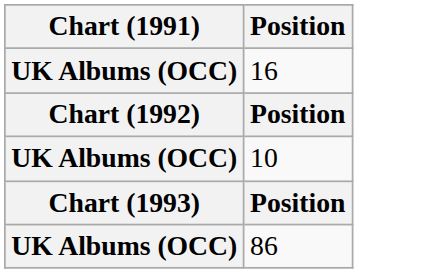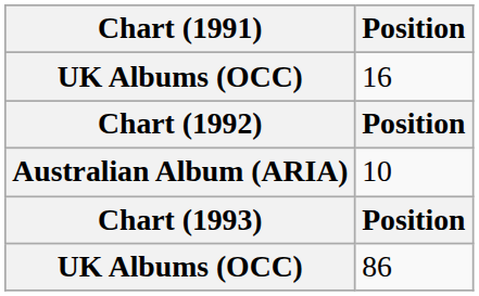 <table class="wikitable plainrowheaders">
 <tr>
 <th scope="col">Chart (1991)</th>
 <th scope="col">Position</th>
 </tr>
 <tr>
 <th scope="row">UK Albums (OCC)</th>
 <td>16</td>
 </tr>
 <tr>
 <th scope="col">Chart (1992)</th>
 <th scope="col">Position</th>
 </tr>
 <tr>
-<th scope="row">UK Albums (OCC)</th>
+<th scope="row">Australian Album (ARIA)</th>
 <td>10</td>
 </tr>
 <tr>
 <th scope="col">Chart (1993)</th>
 <th scope="col">Position</th>
 </tr>
 <tr>
 <th scope="row">UK Albums (OCC)</th>
 <td>86</td>
 </tr>
 </table>
